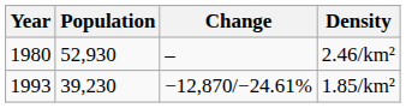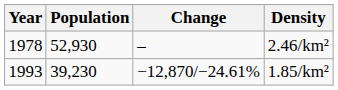 <table class="wikitable">
 <tr>
 <th>Year</th>
 <th>Population</th>
 <th>Change</th>
 <th>Density</th>
 </tr>
 <tr>
-<td>1980</td>
+<td>1978</td>
 <td>52,930</td>
 <td>–</td>
 <td>2.46/km²</td>
 </tr>
 <tr>
 <td>1993</td>
 <td>39,230</td>
 <td>−12,870/−24.61%</td>
 <td>1.85/km²</td>
 </tr>
 </table>
